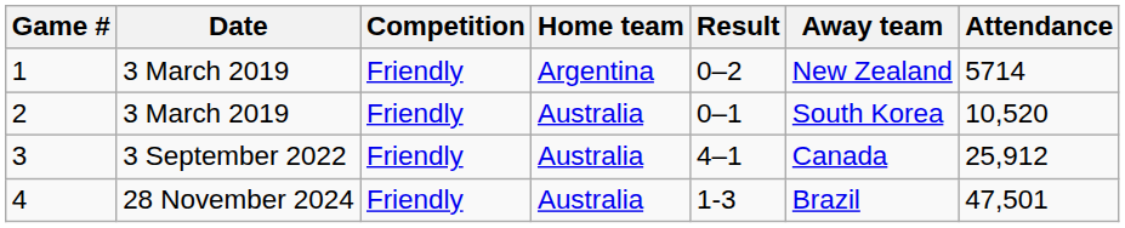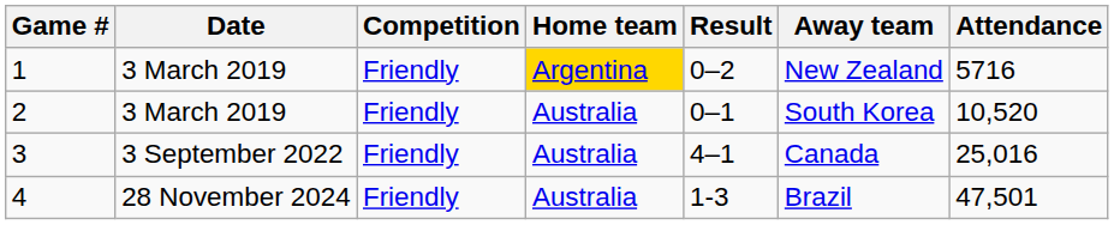 <table class="wikitable">
 <tr>
 <th>Game #</th>
 <th>Date</th>
 <th>Competition</th>
 <th>Home team</th>
 <th>Result</th>
 <th>Away team</th>
 <th>Attendance</th>
 </tr>
 <tr>
 <td>1</td>
 <td>3 March 2019</td>
 <td><a href='#'>Friendly</a></td>
-<td> <a href='#'>Argentina</a></td>
+<td style="background: gold;"> <a href='#'>Argentina</a></td>
 <td>0–2</td>
 <td> <a href='#'>New Zealand</a></td>
-<td>5714</td>
+<td>5716</td>
 </tr>
 <tr>
 <td>2</td>
 <td>3 March 2019</td>
 <td><a href='#'>Friendly</a></td>
 <td> <a href='#'>Australia</a></td>
 <td>0–1</td>
 <td> <a href='#'>South Korea</a></td>
 <td>10,520</td>
 </tr>
 <tr>
 <td>3</td>
 <td>3 September 2022</td>
 <td><a href='#'>Friendly</a></td>
 <td> <a href='#'>Australia</a></td>
 <td>4–1</td>
 <td> <a href='#'>Canada</a></td>
-<td>25,912</td>
+<td>25,016</td>
 </tr>
 <tr>
 <td>4</td>
 <td>28 November 2024</td>
 <td><a href='#'>Friendly</a></td>
 <td> <a href='#'>Australia</a></td>
 <td>1-3</td>
 <td> <a href='#'>Brazil</a></td>
 <td>47,501</td>
 </tr>
 </table>
